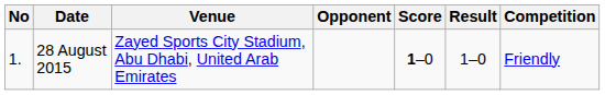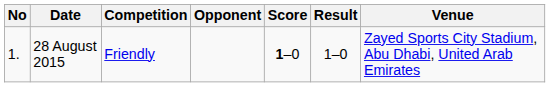 <table class="wikitable" style="font-size:100%;">
 <tr>
 <th>No</th>
 <th>Date</th>
-<th>Venue</th>
+<th>Competition</th>
 <th>Opponent</th>
 <th>Score</th>
 <th>Result</th>
-<th>Competition</th>
+<th>Venue</th>
 </tr>
 <tr>
 <td>1.</td>
 <td>28 August 2015</td>
-<td><a href='#'>Zayed Sports City Stadium</a>, <a href='#'>Abu Dhabi</a>, <a href='#'>United Arab Emirates</a></td>
+<td><a href='#'>Friendly</a></td>
 <td></td>
 <td align=center><strong>1</strong>–0</td>
 <td align=center>1–0</td>
-<td><a href='#'>Friendly</a></td>
+<td><a href='#'>Zayed Sports City Stadium</a>, <a href='#'>Abu Dhabi</a>, <a href='#'>United Arab Emirates</a></td>
 </tr>
 </table>
